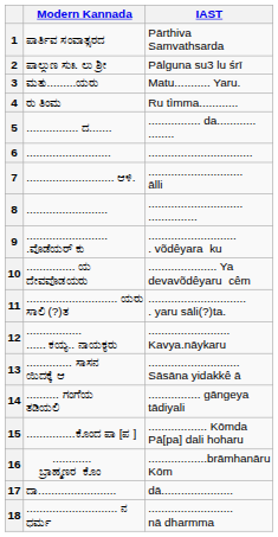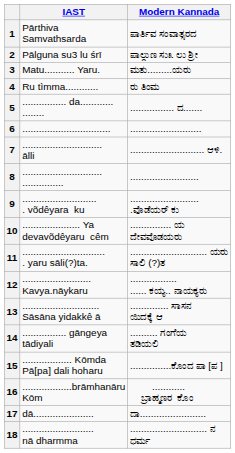 <table class="wikitable">
 <tr>
 <th></th>
+<th><a href='#'>IAST</a></th>
 <th><a href='#'>Modern Kannada</a></th>
-<th><a href='#'>IAST</a></th>
 </tr>
 <tr>
 <th>1</th>
+<td>Pārthiva<br>Samvathsarda</td>
 <td>ಪಾರ್ತಿವ ಸಂವಾತ್ಸರದ</td>
-<td>Pārthiva<br>Samvathsarda</td>
 </tr>
 <tr>
 <th>2</th>
+<td>Pālguna su3 lu śrī</td>
 <td>ಪಾಲ್ಗುಣ ಸು೩ ಲು ಶ್ರೀ</td>
-<td>Pālguna su3 lu śrī</td>
 </tr>
 <tr>
 <th>3</th>
+<td>Matu........... Yaru.</td>
 <td>ಮತು.........ಯರು</td>
-<td>Matu........... Yaru.</td>
 </tr>
 <tr>
 <th>4</th>
+<td>Ru tìmma............</td>
 <td>ರು ತಿಂಮ</td>
-<td>Ru tìmma............</td>
 </tr>
 <tr>
 <th>5</th>
+<td>................ da............<br>........</td>
 <td>................ ದ.......</td>
-<td>................ da............<br>........</td>
 </tr>
 <tr>
 <th>6</th>
+<td>................................</td>
 <td>..........................</td>
-<td>................................</td>
 </tr>
 <tr>
 <th>7</th>
+<td>.............................<br>ālli</td>
 <td>........................... ಆಳಿ.</td>
-<td>.............................<br>ālli</td>
 </tr>
 <tr>
 <th>8</th>
+<td>.............................<br>...............</td>
 <td>.........................</td>
-<td>.............................<br>...............</td>
 </tr>
 <tr>
 <th>9</th>
+<td>...........................<br>. võdêyara  ku</td>
 <td>.........................<br>.ವೊಡೆಯರ್ ಕು</td>
-<td>...........................<br>. võdêyara  ku</td>
 </tr>
 <tr>
 <th>10</th>
+<td>..................... Ya<br>devavõdêyaru  cêm</td>
 <td>............... ಯ<br>ದೇವವೊಡಯರು</td>
-<td>..................... Ya<br>devavõdêyaru  cêm</td>
 </tr>
 <tr>
 <th>11</th>
+<td>..............................<br>. yaru sāli(?)ta.</td>
 <td>............................ ಯರು<br>ಸಾಲಿ (?)ತ</td>
-<td>..............................<br>. yaru sāli(?)ta.</td>
 </tr>
 <tr>
 <th>12</th>
+<td>.........................<br>Kavya.nāykaru</td>
 <td>.................<br>...... ಕಯ್ಯ.. ನಾಯಕ್ಯರು</td>
-<td>.........................<br>Kavya.nāykaru</td>
 </tr>
 <tr>
 <th>13</th>
+<td>............................<br>Sāsāna yidakkê ā</td>
 <td>.............. ಸಾಸನ<br>ಯಿದಕ್ಕೆ ಆ</td>
-<td>............................<br>Sāsāna yidakkê ā</td>
 </tr>
 <tr>
 <th>14</th>
+<td>................ gāngeya<br>tādiyali</td>
 <td>.......... ಗಂಗೆಯ<br>ತಡಿಯಲಿ</td>
-<td>................ gāngeya<br>tādiyali</td>
 </tr>
 <tr>
 <th>15</th>
+<td>.................. Kōmda<br>Pā[pa] dali hoharu</td>
 <td>...............ಕೊಂದ ಪಾ [ಪ ]</td>
-<td>.................. Kōmda<br>Pā[pa] dali hoharu</td>
 </tr>
 <tr>
 <th>16</th>
+<td>..................brāmhanāru<br>Kōm</td>
 <td>        ............<br>    ಬ್ರಾಹ್ಮಣರ  ಕೊಂ</td>
-<td>..................brāmhanāru<br>Kōm</td>
 </tr>
 <tr>
 <th>17</th>
+<td>dā......................</td>
 <td>ದಾ........................</td>
-<td>dā......................</td>
 </tr>
 <tr>
 <th>18</th>
+<td>..........................<br>nā dharmma</td>
 <td>............................ ನ<br>ಧರ್ಮ</td>
-<td>..........................<br>nā dharmma</td>
 </tr>
 </table>
